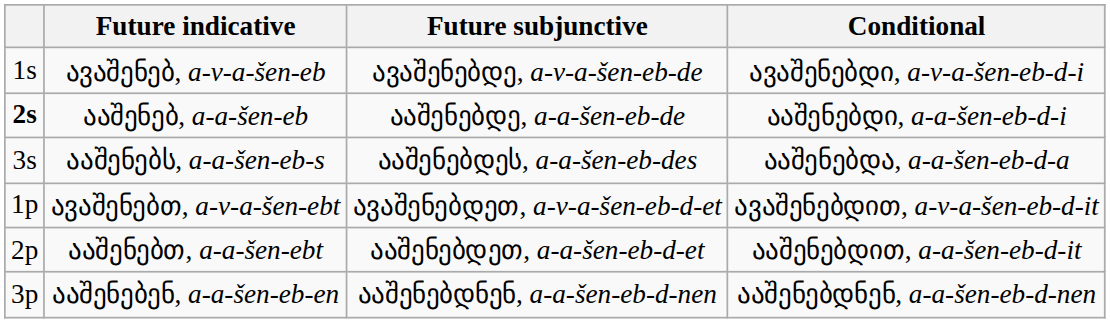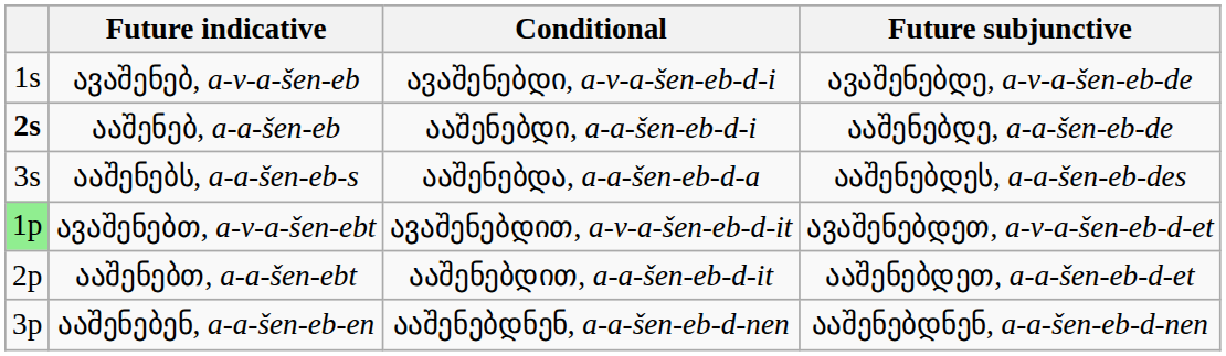 <table class="wikitable" style="text-align:center;">
 <tr>
 <th> </th>
 <th>Future indicative</th>
+<th>Conditional</th>
 <th>Future subjunctive</th>
-<th>Conditional</th>
 </tr>
 <tr>
 <td>1s</td>
 <td>ავაშენებ, <em>a-v-a-šen-eb</em></td>
+<td>ავაშენებდი, <em>a-v-a-šen-eb-d-i</em></td>
 <td>ავაშენებდე, <em>a-v-a-šen-eb-de</em></td>
-<td>ავაშენებდი, <em>a-v-a-šen-eb-d-i</em></td>
 </tr>
 <tr>
 <td><strong>2s</strong></td>
 <td>ააშენებ, <em>a-a-šen-eb</em></td>
+<td>ააშენებდი, <em>a-a-šen-eb-d-i</em></td>
 <td>ააშენებდე, <em>a-a-šen-eb-de</em></td>
-<td>ააშენებდი, <em>a-a-šen-eb-d-i</em></td>
 </tr>
 <tr>
 <td>3s</td>
 <td>ააშენებს, <em>a-a-šen-eb-s</em></td>
+<td>ააშენებდა, <em>a-a-šen-eb-d-a</em></td>
 <td>ააშენებდეს, <em>a-a-šen-eb-des</em></td>
-<td>ააშენებდა, <em>a-a-šen-eb-d-a</em></td>
 </tr>
 <tr>
-<td>1p</td>
+<td style="background: lightgreen;">1p</td>
 <td>ავაშენებთ, <em>a-v-a-šen-ebt</em></td>
+<td>ავაშენებდით, <em>a-v-a-šen-eb-d-it</em></td>
 <td>ავაშენებდეთ, <em>a-v-a-šen-eb-d-et</em></td>
-<td>ავაშენებდით, <em>a-v-a-šen-eb-d-it</em></td>
 </tr>
 <tr>
 <td>2p</td>
 <td>ააშენებთ, <em>a-a-šen-ebt</em></td>
+<td>ააშენებდით, <em>a-a-šen-eb-d-it</em></td>
 <td>ააშენებდეთ, <em>a-a-šen-eb-d-et</em></td>
-<td>ააშენებდით, <em>a-a-šen-eb-d-it</em></td>
 </tr>
 <tr>
 <td>3p</td>
 <td>ააშენებენ, <em>a-a-šen-eb-en</em></td>
 <td>ააშენებდნენ, <em>a-a-šen-eb-d-nen</em></td>
 <td>ააშენებდნენ, <em>a-a-šen-eb-d-nen</em></td>
 </tr>
 </table>
